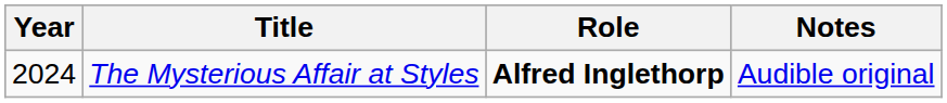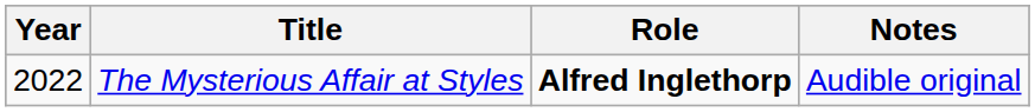 <table class="wikitable">
 <tr>
 <th>Year</th>
 <th>Title</th>
 <th>Role</th>
 <th>Notes</th>
 </tr>
 <tr>
-<td>2024</td>
+<td>2022</td>
 <td><em><a href='#'>The Mysterious Affair at Styles</a></em></td>
 <td><strong>Alfred Inglethorp</strong></td>
 <td><a href='#'>Audible original</a></td>
 </tr>
 </table>
